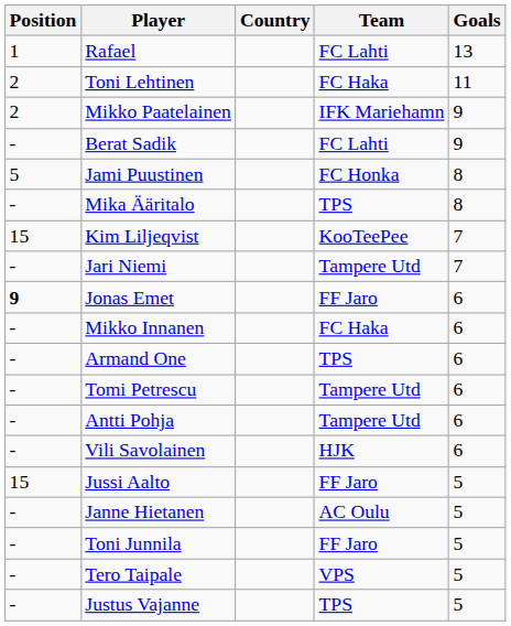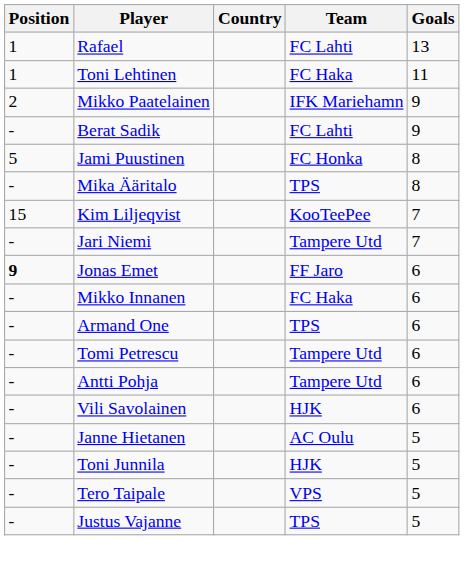 <table class="wikitable">
 <tr>
 <th>Position</th>
 <th>Player</th>
 <th>Country</th>
 <th>Team</th>
 <th>Goals</th>
 </tr>
 <tr>
 <td>1</td>
 <td><a href='#'>Rafael</a></td>
 <td></td>
 <td><a href='#'>FC Lahti</a></td>
 <td>13</td>
 </tr>
 <tr>
-<td>2</td>
+<td>1</td>
 <td><a href='#'>Toni Lehtinen</a></td>
 <td></td>
 <td><a href='#'>FC Haka</a></td>
 <td>11</td>
 </tr>
 <tr>
 <td>2</td>
 <td><a href='#'>Mikko Paatelainen</a></td>
 <td></td>
 <td><a href='#'>IFK Mariehamn</a></td>
 <td>9</td>
 </tr>
 <tr>
 <td>-</td>
 <td><a href='#'>Berat Sadik</a></td>
 <td></td>
 <td><a href='#'>FC Lahti</a></td>
 <td>9</td>
 </tr>
 <tr>
 <td>5</td>
 <td><a href='#'>Jami Puustinen</a></td>
 <td></td>
 <td><a href='#'>FC Honka</a></td>
 <td>8</td>
 </tr>
 <tr>
 <td>-</td>
 <td><a href='#'>Mika Ääritalo</a></td>
 <td></td>
 <td><a href='#'>TPS</a></td>
 <td>8</td>
 </tr>
 <tr>
 <td>15</td>
 <td><a href='#'>Kim Liljeqvist</a></td>
 <td></td>
 <td><a href='#'>KooTeePee</a></td>
 <td>7</td>
 </tr>
 <tr>
 <td>-</td>
 <td><a href='#'>Jari Niemi</a></td>
 <td></td>
 <td><a href='#'>Tampere Utd</a></td>
 <td>7</td>
 </tr>
 <tr>
 <td><strong>9</strong></td>
 <td><a href='#'>Jonas Emet</a></td>
 <td></td>
 <td><a href='#'>FF Jaro</a></td>
 <td>6</td>
 </tr>
 <tr>
 <td>-</td>
 <td><a href='#'>Mikko Innanen</a></td>
 <td></td>
 <td><a href='#'>FC Haka</a></td>
 <td>6</td>
 </tr>
 <tr>
 <td>-</td>
 <td><a href='#'>Armand One</a></td>
 <td></td>
 <td><a href='#'>TPS</a></td>
 <td>6</td>
 </tr>
 <tr>
 <td>-</td>
 <td><a href='#'>Tomi Petrescu</a></td>
 <td></td>
 <td><a href='#'>Tampere Utd</a></td>
 <td>6</td>
 </tr>
 <tr>
 <td>-</td>
 <td><a href='#'>Antti Pohja</a></td>
 <td></td>
 <td><a href='#'>Tampere Utd</a></td>
 <td>6</td>
 </tr>
 <tr>
 <td>-</td>
 <td><a href='#'>Vili Savolainen</a></td>
 <td></td>
 <td><a href='#'>HJK</a></td>
 <td>6</td>
 </tr>
 <tr>
-<td>15</td>
-<td><a href='#'>Jussi Aalto</a></td>
-<td></td>
-<td><a href='#'>FF Jaro</a></td>
-<td>5</td>
-</tr>
-<tr>
 <td>-</td>
 <td><a href='#'>Janne Hietanen</a></td>
 <td></td>
 <td><a href='#'>AC Oulu</a></td>
 <td>5</td>
 </tr>
 <tr>
 <td>-</td>
 <td><a href='#'>Toni Junnila</a></td>
 <td></td>
-<td><a href='#'>FF Jaro</a></td>
+<td><a href='#'>HJK</a></td>
 <td>5</td>
 </tr>
 <tr>
 <td>-</td>
 <td><a href='#'>Tero Taipale</a></td>
 <td></td>
 <td><a href='#'>VPS</a></td>
 <td>5</td>
 </tr>
 <tr>
 <td>-</td>
 <td><a href='#'>Justus Vajanne</a></td>
 <td></td>
 <td><a href='#'>TPS</a></td>
 <td>5</td>
 </tr>
 </table>
